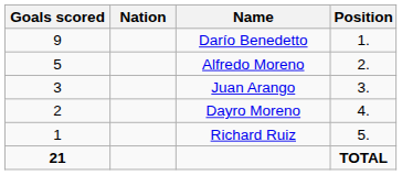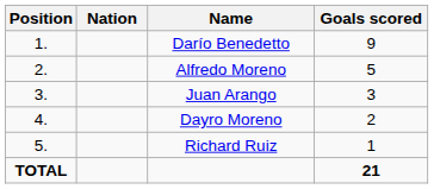 <table class="wikitable" style="font-size: 95%; text-align: center;">
 <tr>
-<th width=100>Goals scored</th>
+<th width=60>Position</th>
 <th width=60>Nation</th>
 <th width=150>Name</th>
-<th width=60>Position</th>
+<th width=100>Goals scored</th>
 </tr>
 <tr>
-<td>9</td>
+<td>1.</td>
 <td></td>
 <td><a href='#'>Darío Benedetto</a></td>
-<td>1.</td>
+<td>9</td>
 </tr>
 <tr>
-<td>5</td>
+<td>2.</td>
 <td></td>
 <td><a href='#'>Alfredo Moreno</a></td>
-<td>2.</td>
+<td>5</td>
 </tr>
 <tr>
-<td>3</td>
+<td>3.</td>
 <td></td>
 <td><a href='#'>Juan Arango</a></td>
-<td>3.</td>
+<td>3</td>
 </tr>
 <tr>
-<td>2</td>
+<td>4.</td>
 <td></td>
 <td><a href='#'>Dayro Moreno</a></td>
-<td>4.</td>
+<td>2</td>
 </tr>
 <tr>
-<td>1</td>
+<td>5.</td>
 <td></td>
 <td><a href='#'>Richard Ruiz</a></td>
-<td>5.</td>
+<td>1</td>
 </tr>
 <tr>
-<td><strong>21</strong></td>
+<td><strong>TOTAL</strong></td>
 <td></td>
 <td></td>
-<td><strong>TOTAL</strong></td>
+<td><strong>21</strong></td>
 </tr>
 </table>
